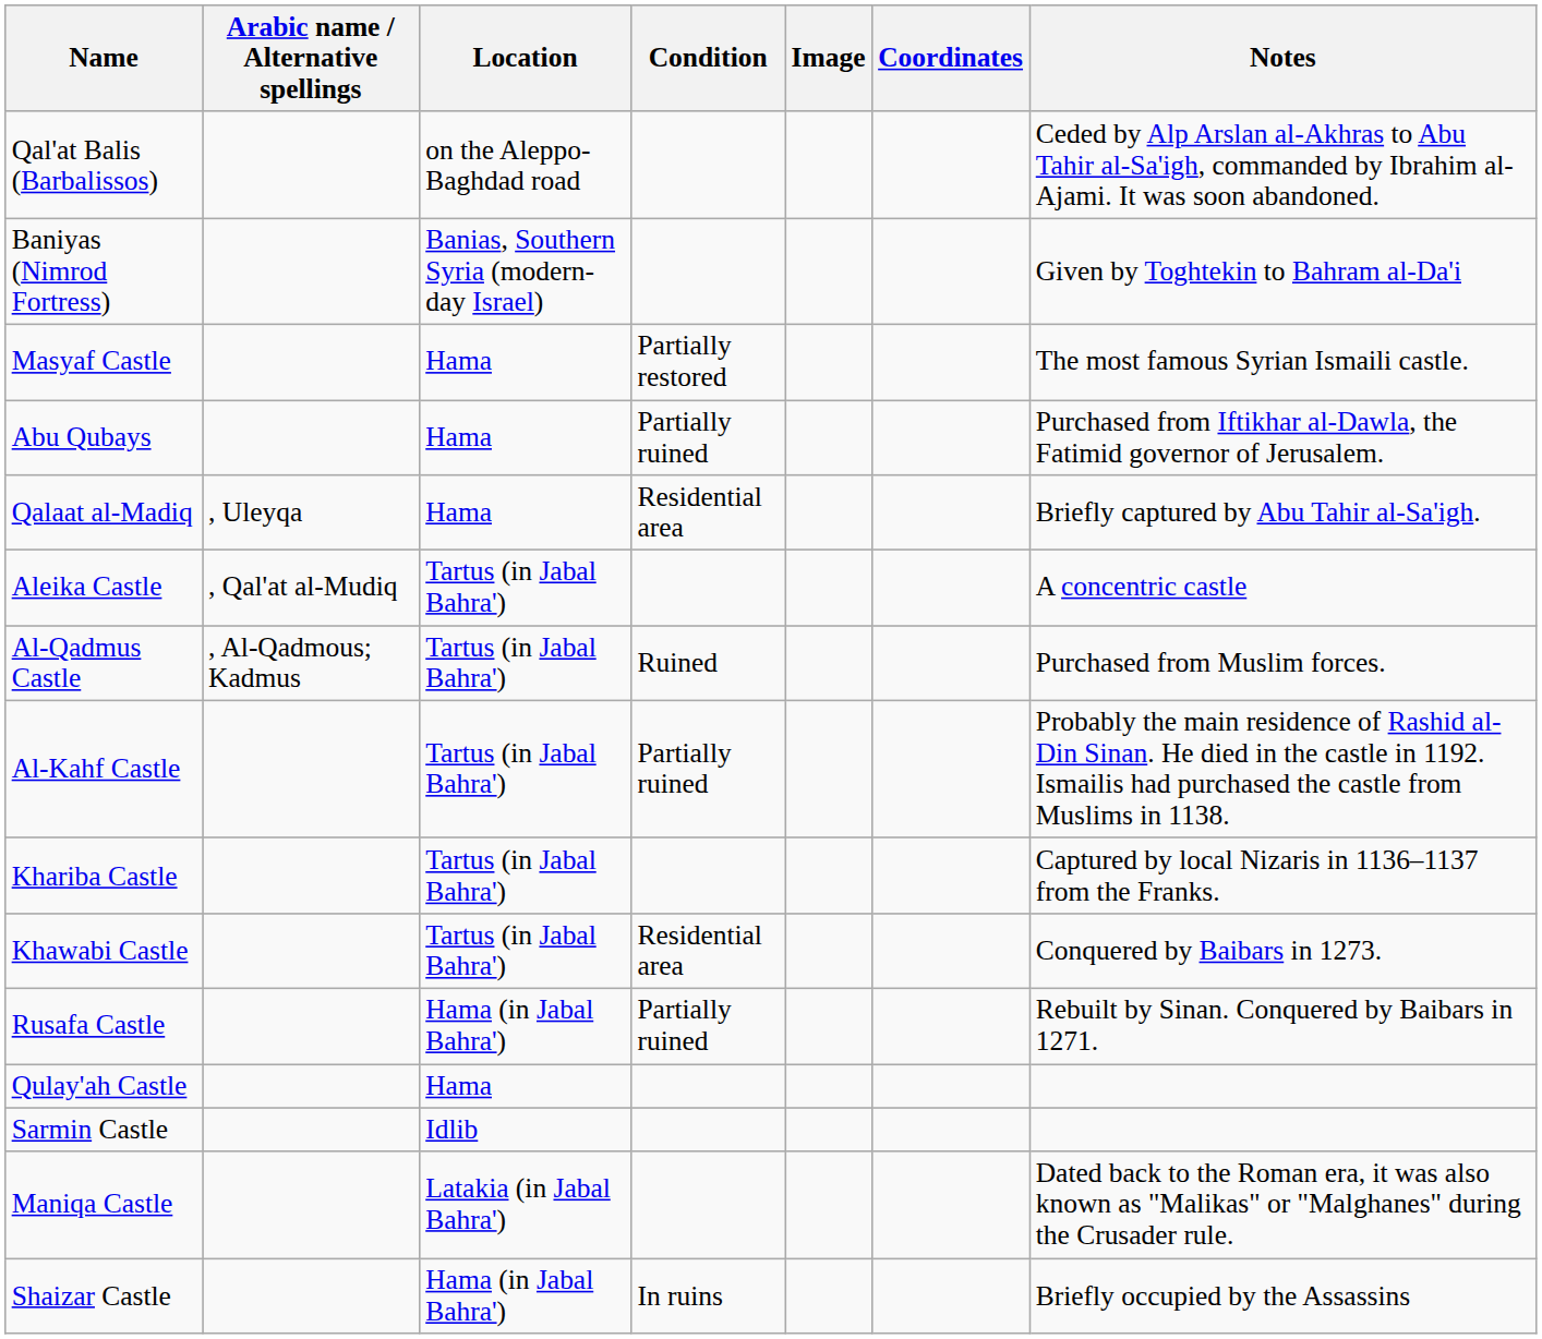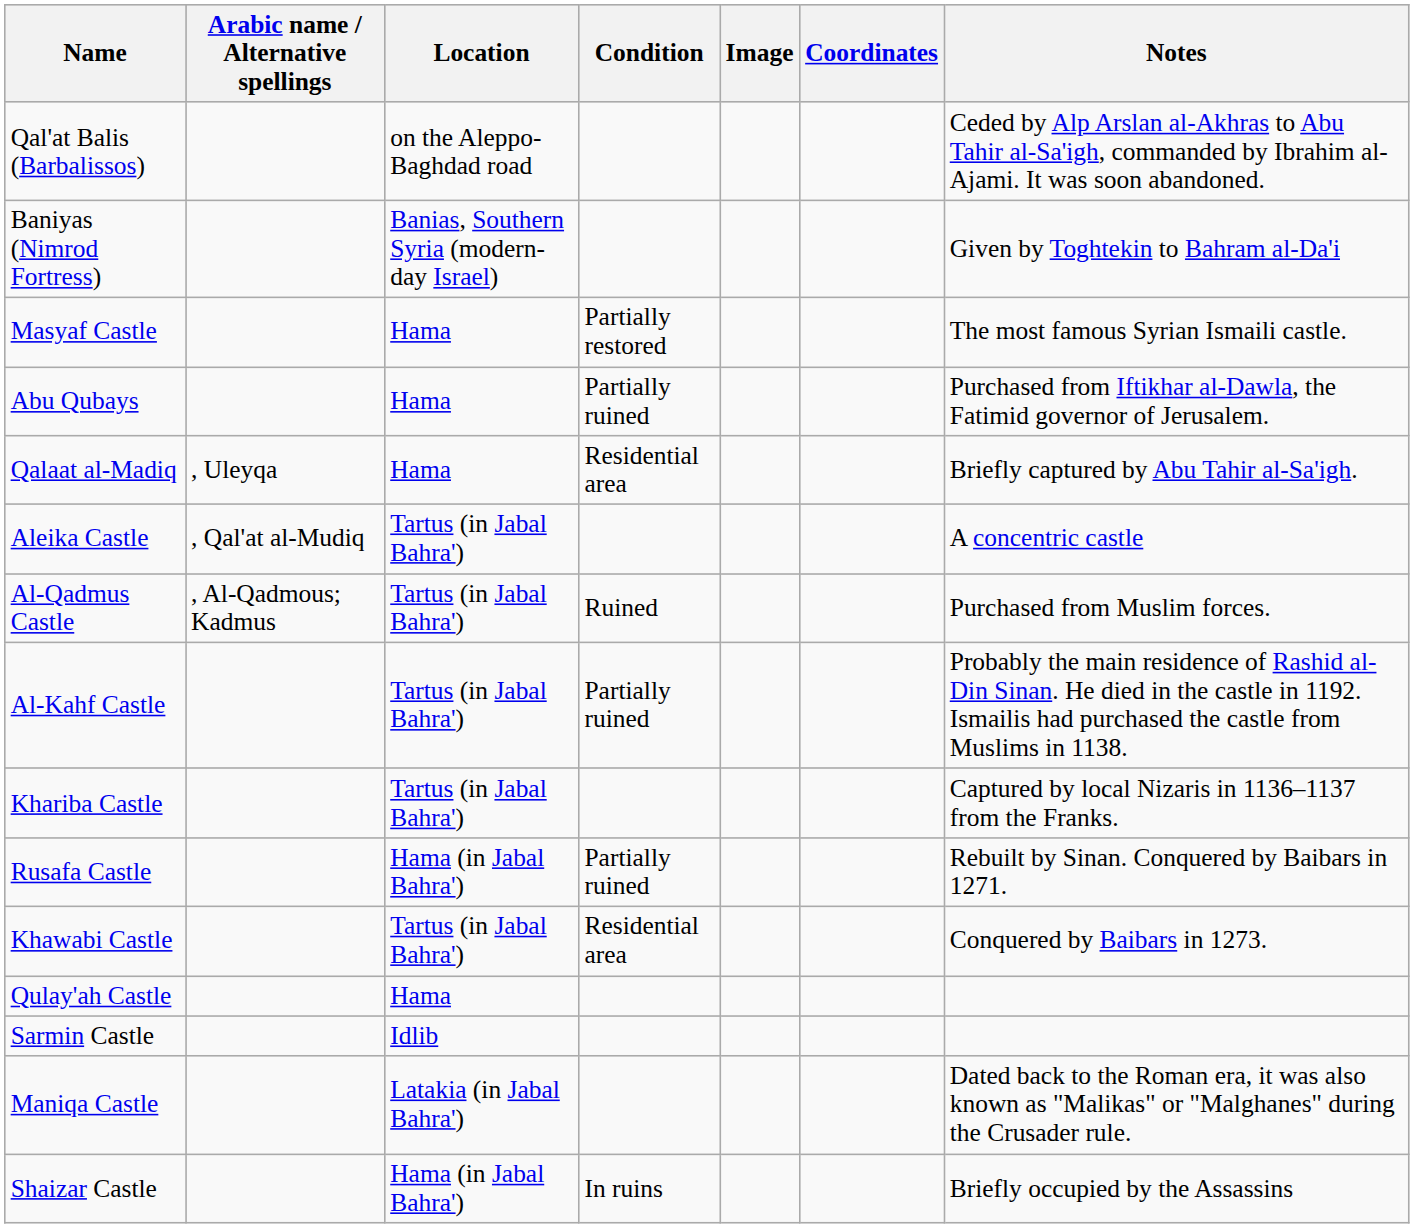 <table class="wikitable sortable" width="100%">
 <tr>
 <th>Name</th>
 <th><a href='#'>Arabic</a> name / Alternative spellings</th>
 <th>Location</th>
 <th>Condition</th>
 <th class="unsortable">Image</th>
 <th class="unsortable"><a href='#'>Coordinates</a></th>
 <th class="unsortable">Notes</th>
 </tr>
 <tr>
 <td>Qal'at Balis (<a href='#'>Barbalissos</a>)</td>
 <td></td>
 <td>on the Aleppo-Baghdad road</td>
 <td></td>
 <td></td>
 <td></td>
 <td>Ceded by <a href='#'>Alp Arslan al-Akhras</a> to <a href='#'>Abu Tahir al-Sa'igh</a>, commanded by Ibrahim al-Ajami. It was soon abandoned.</td>
 </tr>
 <tr>
 <td>Baniyas (<a href='#'>Nimrod Fortress</a>)</td>
 <td></td>
 <td><a href='#'>Banias</a>, <a href='#'>Southern Syria</a> (modern-day <a href='#'>Israel</a>)</td>
 <td></td>
 <td></td>
 <td></td>
 <td>Given by <a href='#'>Toghtekin</a> to <a href='#'>Bahram al-Da'i</a></td>
 </tr>
 <tr>
 <td><a href='#'>Masyaf Castle</a></td>
 <td></td>
 <td><a href='#'>Hama</a></td>
 <td>Partially restored</td>
 <td></td>
 <td></td>
 <td>The most famous Syrian Ismaili castle.</td>
 </tr>
 <tr>
 <td><a href='#'>Abu Qubays</a></td>
 <td></td>
 <td><a href='#'>Hama</a></td>
 <td>Partially ruined</td>
 <td></td>
 <td></td>
 <td>Purchased from <a href='#'>Iftikhar al-Dawla</a>, the Fatimid governor of Jerusalem.</td>
 </tr>
 <tr>
 <td><a href='#'>Qalaat al-Madiq</a></td>
 <td>, Uleyqa</td>
 <td><a href='#'>Hama</a></td>
 <td>Residential area</td>
 <td></td>
 <td></td>
 <td>Briefly captured by <a href='#'>Abu Tahir al-Sa'igh</a>.</td>
 </tr>
 <tr>
 <td><a href='#'>Aleika Castle</a></td>
 <td>, Qal'at al-Mudiq</td>
 <td><a href='#'>Tartus</a> (in <a href='#'>Jabal Bahra'</a>)</td>
 <td></td>
 <td></td>
 <td></td>
 <td>A <a href='#'>concentric castle</a></td>
 </tr>
 <tr>
 <td><a href='#'>Al-Qadmus Castle</a></td>
 <td>, Al-Qadmous; Kadmus</td>
 <td><a href='#'>Tartus</a> (in <a href='#'>Jabal Bahra'</a>)</td>
 <td>Ruined</td>
 <td></td>
 <td></td>
 <td>Purchased from Muslim forces.</td>
 </tr>
 <tr>
 <td><a href='#'>Al-Kahf Castle</a></td>
 <td></td>
 <td><a href='#'>Tartus</a> (in <a href='#'>Jabal Bahra'</a>)</td>
 <td>Partially ruined</td>
 <td></td>
 <td></td>
 <td>Probably the main residence of <a href='#'>Rashid al-Din Sinan</a>. He died in the castle in 1192. Ismailis had purchased the castle from Muslims in 1138.</td>
 </tr>
 <tr>
 <td><a href='#'>Khariba Castle</a></td>
 <td></td>
 <td><a href='#'>Tartus</a> (in <a href='#'>Jabal Bahra'</a>)</td>
 <td></td>
 <td></td>
 <td></td>
 <td>Captured by local Nizaris in 1136–1137 from the Franks.</td>
 </tr>
 <tr>
+<td><a href='#'>Rusafa Castle</a></td>
+<td></td>
+<td><a href='#'>Hama</a> (in <a href='#'>Jabal Bahra'</a>)</td>
+<td>Partially ruined</td>
+<td></td>
+<td></td>
+<td>Rebuilt by Sinan. Conquered by Baibars in 1271.</td>
+</tr>
+<tr>
 <td><a href='#'>Khawabi Castle</a></td>
 <td></td>
 <td><a href='#'>Tartus</a> (in <a href='#'>Jabal Bahra'</a>)</td>
 <td>Residential area</td>
 <td></td>
 <td></td>
 <td>Conquered by <a href='#'>Baibars</a> in 1273.</td>
-</tr>
-<tr>
-<td><a href='#'>Rusafa Castle</a></td>
-<td></td>
-<td><a href='#'>Hama</a> (in <a href='#'>Jabal Bahra'</a>)</td>
-<td>Partially ruined</td>
-<td></td>
-<td></td>
-<td>Rebuilt by Sinan. Conquered by Baibars in 1271.</td>
 </tr>
 <tr>
 <td><a href='#'>Qulay'ah Castle</a></td>
 <td></td>
 <td><a href='#'>Hama</a></td>
 <td></td>
 <td></td>
 <td></td>
 <td></td>
 </tr>
 <tr>
 <td><a href='#'>Sarmin</a> Castle</td>
 <td></td>
 <td><a href='#'>Idlib</a></td>
 <td></td>
 <td></td>
 <td></td>
 <td></td>
 </tr>
 <tr>
 <td><a href='#'>Maniqa Castle</a></td>
 <td></td>
 <td><a href='#'>Latakia</a> (in <a href='#'>Jabal Bahra'</a>)</td>
 <td></td>
 <td></td>
 <td></td>
 <td>Dated back to the Roman era, it was also known as "Malikas" or "Malghanes" during the Crusader rule.</td>
 </tr>
 <tr>
 <td><a href='#'>Shaizar</a> Castle</td>
 <td></td>
 <td><a href='#'>Hama</a> (in <a href='#'>Jabal Bahra'</a>)</td>
 <td>In ruins</td>
 <td></td>
 <td></td>
 <td>Briefly occupied by the Assassins</td>
 </tr>
 </table>
